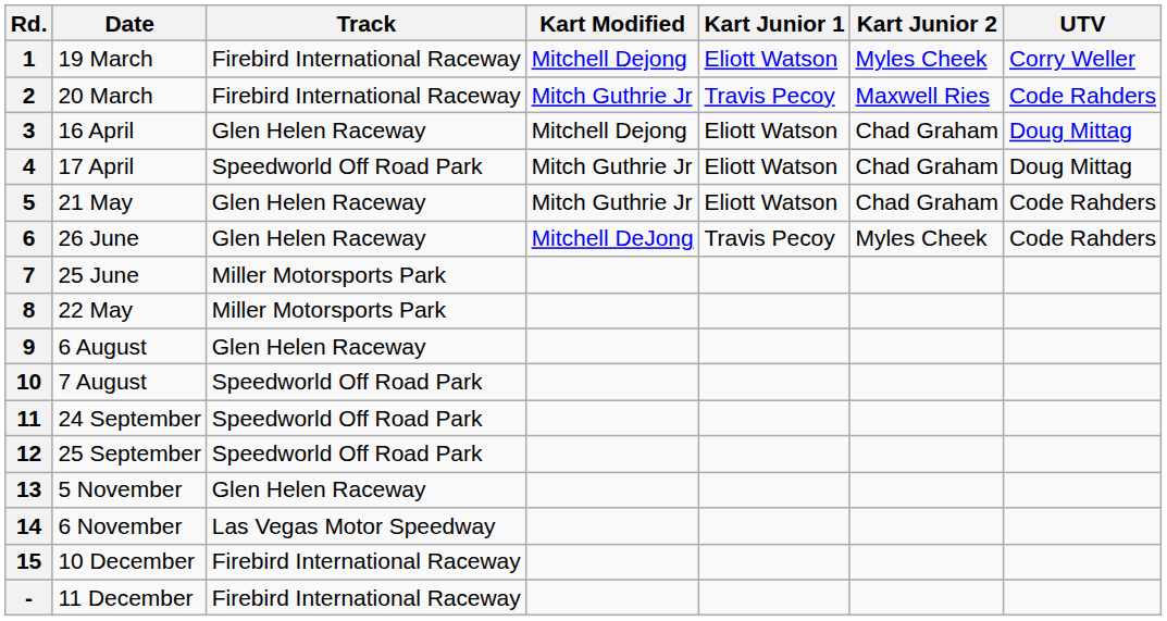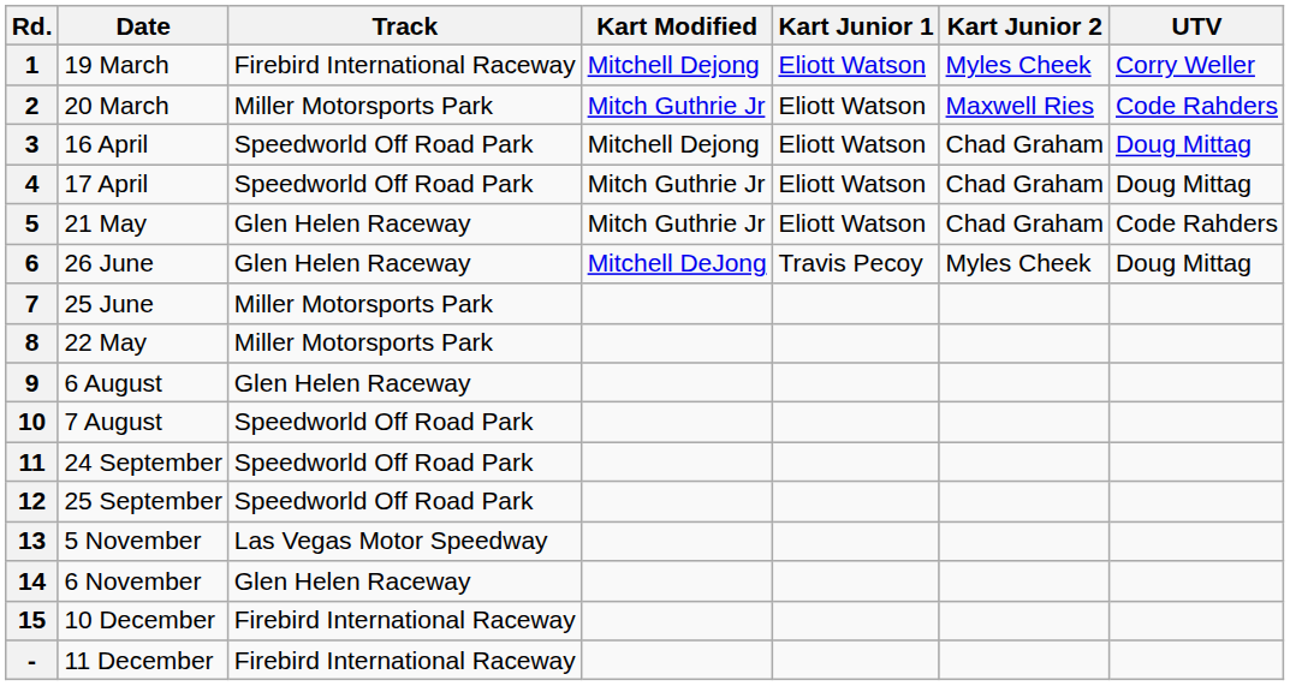 <table class="wikitable" style="font-size:85%;">
 <tr>
 <th>Rd.</th>
 <th>Date</th>
 <th>Track</th>
 <th>Kart Modified</th>
 <th>Kart Junior 1</th>
 <th>Kart Junior 2</th>
 <th>UTV</th>
 </tr>
 <tr>
 <th>1</th>
 <td>19 March</td>
 <td>Firebird International Raceway</td>
 <td><a href='#'>Mitchell Dejong</a></td>
 <td><a href='#'>Eliott Watson</a></td>
 <td><a href='#'>Myles Cheek</a></td>
 <td><a href='#'>Corry Weller</a></td>
 </tr>
 <tr>
 <th>2</th>
 <td>20 March</td>
-<td>Firebird International Raceway</td>
+<td>Miller Motorsports Park</td>
 <td><a href='#'>Mitch Guthrie Jr</a></td>
-<td><a href='#'>Travis Pecoy</a></td>
+<td>Eliott Watson</td>
 <td><a href='#'>Maxwell Ries</a></td>
 <td><a href='#'>Code Rahders</a></td>
 </tr>
 <tr>
 <th>3</th>
 <td>16 April</td>
-<td>Glen Helen Raceway</td>
+<td>Speedworld Off Road Park</td>
 <td>Mitchell Dejong</td>
 <td>Eliott Watson</td>
 <td>Chad Graham</td>
 <td><a href='#'>Doug Mittag</a></td>
 </tr>
 <tr>
 <th>4</th>
 <td>17 April</td>
 <td>Speedworld Off Road Park</td>
 <td>Mitch Guthrie Jr</td>
 <td>Eliott Watson</td>
 <td>Chad Graham</td>
 <td>Doug Mittag</td>
 </tr>
 <tr>
 <th>5</th>
 <td>21 May</td>
 <td>Glen Helen Raceway</td>
 <td>Mitch Guthrie Jr</td>
 <td>Eliott Watson</td>
 <td>Chad Graham</td>
 <td>Code Rahders</td>
 </tr>
 <tr>
 <th>6</th>
 <td>26 June</td>
 <td>Glen Helen Raceway</td>
 <td><a href='#'>Mitchell DeJong</a></td>
 <td>Travis Pecoy</td>
 <td>Myles Cheek</td>
-<td>Code Rahders</td>
+<td>Doug Mittag</td>
 </tr>
 <tr>
 <th>7</th>
 <td>25 June</td>
 <td>Miller Motorsports Park</td>
 <td></td>
 <td></td>
 <td></td>
 <td></td>
 </tr>
 <tr>
 <th>8</th>
 <td>22 May</td>
 <td>Miller Motorsports Park</td>
 <td></td>
 <td></td>
 <td></td>
 <td></td>
 </tr>
 <tr>
 <th>9</th>
 <td>6 August</td>
 <td>Glen Helen Raceway</td>
 <td></td>
 <td></td>
 <td></td>
 <td></td>
 </tr>
 <tr>
 <th>10</th>
 <td>7 August</td>
 <td>Speedworld Off Road Park</td>
 <td></td>
 <td></td>
 <td></td>
 <td></td>
 </tr>
 <tr>
 <th>11</th>
 <td>24 September</td>
 <td>Speedworld Off Road Park</td>
 <td></td>
 <td></td>
 <td></td>
 <td></td>
 </tr>
 <tr>
 <th>12</th>
 <td>25 September</td>
 <td>Speedworld Off Road Park</td>
 <td></td>
 <td></td>
 <td></td>
 <td></td>
 </tr>
 <tr>
 <th>13</th>
 <td>5 November</td>
-<td>Glen Helen Raceway</td>
+<td>Las Vegas Motor Speedway</td>
 <td></td>
 <td></td>
 <td></td>
 <td></td>
 </tr>
 <tr>
 <th>14</th>
 <td>6 November</td>
-<td>Las Vegas Motor Speedway</td>
+<td>Glen Helen Raceway</td>
 <td></td>
 <td></td>
 <td></td>
 <td></td>
 </tr>
 <tr>
 <th>15</th>
 <td>10 December</td>
 <td>Firebird International Raceway</td>
 <td></td>
 <td></td>
 <td></td>
 <td></td>
 </tr>
 <tr>
 <th>-</th>
 <td>11 December</td>
 <td>Firebird International Raceway</td>
 <td></td>
 <td></td>
 <td></td>
 <td></td>
 </tr>
 </table>
